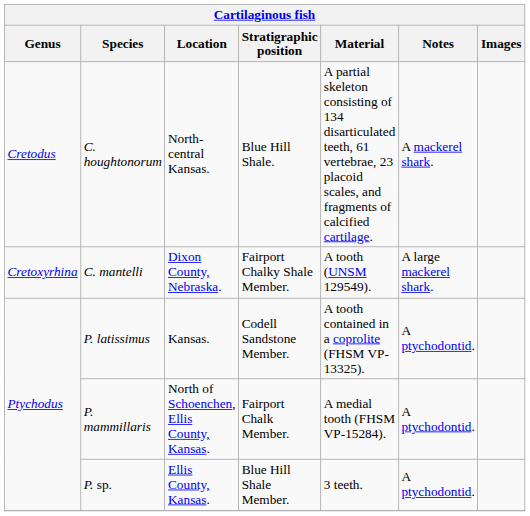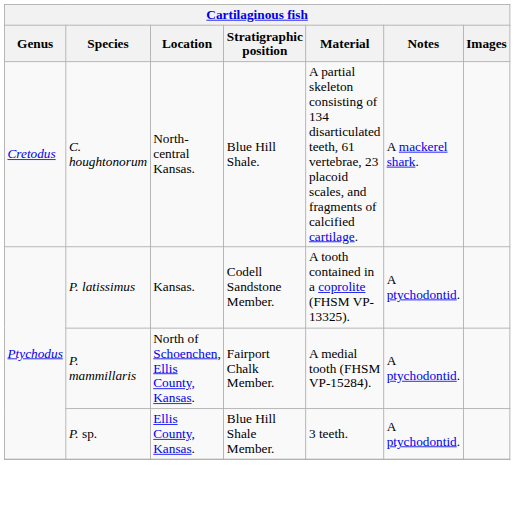 <table class="wikitable" align="center">
 <tr>
 <th colspan="7" align="center"><strong><a href='#'>Cartilaginous fish</a></strong></th>
 </tr>
 <tr>
 <th>Genus</th>
 <th>Species</th>
 <th>Location</th>
 <th><strong>Stratigraphic position</strong></th>
 <th><strong>Material</strong></th>
 <th>Notes</th>
 <th>Images</th>
 </tr>
 <tr>
 <td><em><a href='#'>Cretodus</a></em></td>
 <td><em>C. houghtonorum</em></td>
 <td>North-central Kansas.</td>
 <td>Blue Hill Shale.</td>
 <td>A partial skeleton consisting of 134 disarticulated teeth, 61 vertebrae, 23 placoid scales, and fragments of calcified <a href='#'>cartilage</a>.</td>
 <td>A <a href='#'>mackerel shark</a>.</td>
-<td></td>
-</tr>
-<tr>
-<td><em><a href='#'>Cretoxyrhina</a></em></td>
-<td><em>C. mantelli</em></td>
-<td><a href='#'>Dixon County, Nebraska</a>.</td>
-<td>Fairport Chalky Shale Member.</td>
-<td>A tooth (<a href='#'>UNSM</a> 129549).</td>
-<td>A large <a href='#'>mackerel shark</a>.</td>
 <td></td>
 </tr>
 <tr>
 <td rowspan="3"><em><a href='#'>Ptychodus</a></em></td>
 <td><em>P. latissimus</em></td>
 <td>Kansas.</td>
 <td>Codell Sandstone Member.</td>
 <td>A tooth contained in a <a href='#'>coprolite</a> (FHSM VP-13325).</td>
 <td>A <a href='#'>ptychodontid</a>.</td>
 <td></td>
 </tr>
 <tr>
 <td><em>P. mammillaris</em></td>
 <td>North of <a href='#'>Schoenchen</a>, <a href='#'>Ellis County, Kansas</a>.</td>
 <td>Fairport Chalk Member.</td>
 <td>A medial tooth (FHSM VP-15284).</td>
 <td>A <a href='#'>ptychodontid</a>.</td>
 <td></td>
 </tr>
 <tr>
 <td><em>P.</em> sp.</td>
 <td><a href='#'>Ellis County, Kansas</a>.</td>
 <td>Blue Hill Shale Member.</td>
 <td>3 teeth.</td>
 <td>A <a href='#'>ptychodontid</a>.</td>
 <td></td>
 </tr>
 <tr>
 </tr>
 </table>
